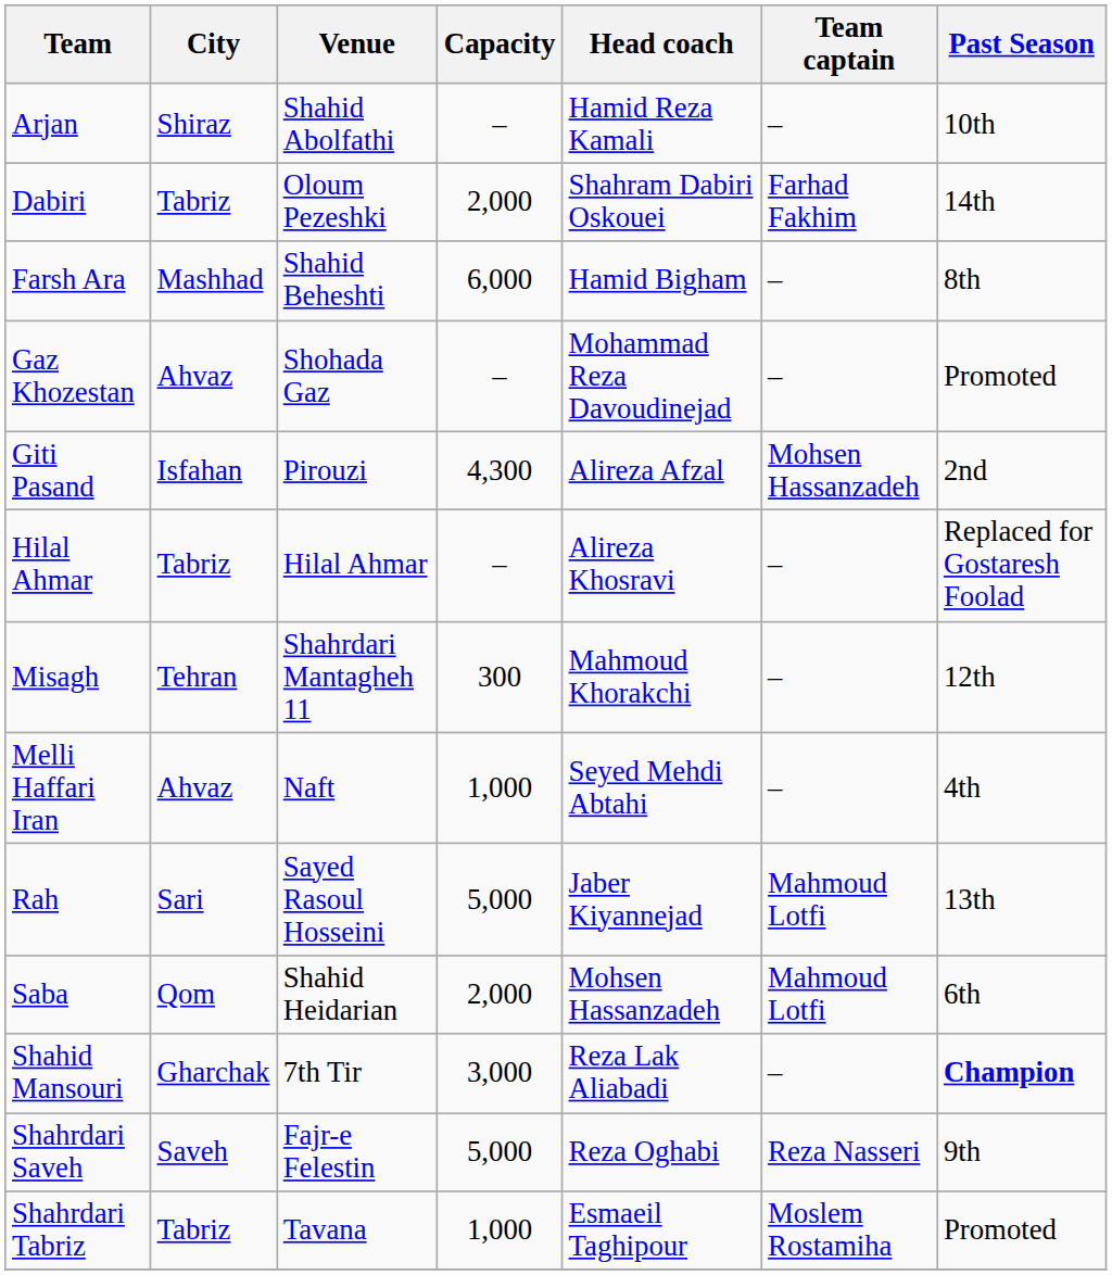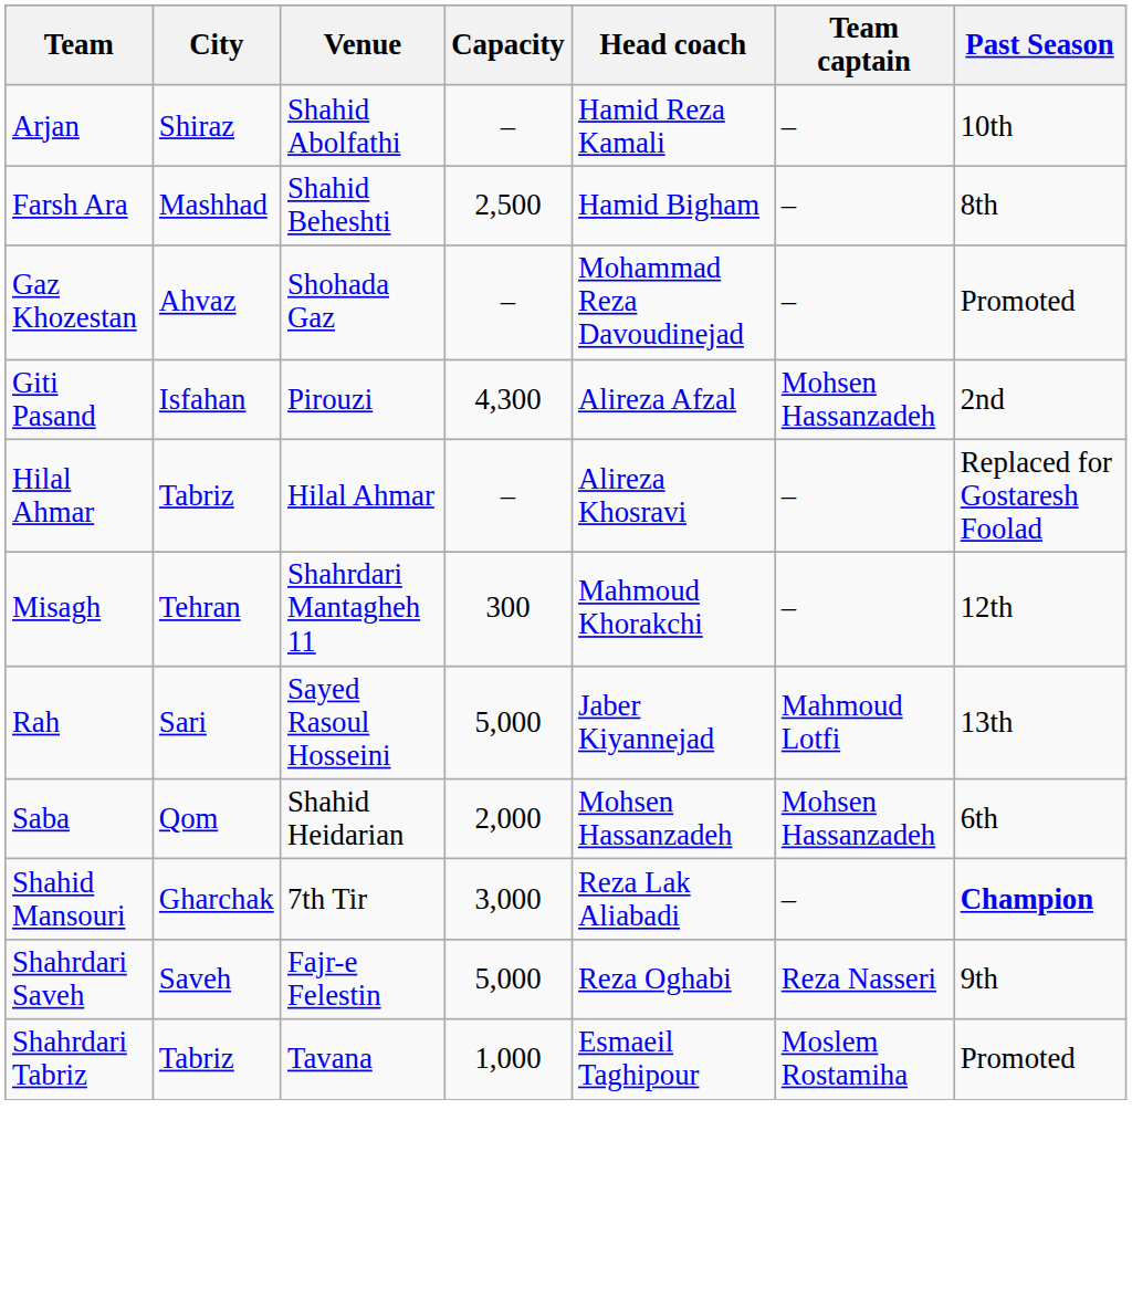 <table class="wikitable sortable">
 <tr>
 <th>Team</th>
 <th>City</th>
 <th>Venue</th>
 <th>Capacity</th>
 <th>Head coach</th>
 <th>Team captain</th>
 <th><a href='#'>Past Season</a></th>
 </tr>
 <tr>
 <td><a href='#'>Arjan</a></td>
 <td><a href='#'>Shiraz</a></td>
 <td><a href='#'>Shahid Abolfathi</a></td>
 <td align="center">–</td>
 <td> <a href='#'>Hamid Reza Kamali</a></td>
 <td>–</td>
 <td>10th</td>
 </tr>
 <tr>
-<td><a href='#'>Dabiri</a></td>
-<td><a href='#'>Tabriz</a></td>
-<td><a href='#'>Oloum Pezeshki</a></td>
-<td align="center">2,000</td>
-<td> <a href='#'>Shahram Dabiri Oskouei</a></td>
-<td> <a href='#'>Farhad Fakhim</a></td>
-<td>14th</td>
-</tr>
-<tr>
 <td><a href='#'>Farsh Ara</a></td>
 <td><a href='#'>Mashhad</a></td>
 <td><a href='#'>Shahid Beheshti</a></td>
-<td align="center">6,000</td>
+<td align="center">2,500</td>
 <td> <a href='#'>Hamid Bigham</a></td>
 <td>–</td>
 <td>8th</td>
 </tr>
 <tr>
 <td><a href='#'>Gaz Khozestan</a></td>
 <td><a href='#'>Ahvaz</a></td>
 <td><a href='#'>Shohada Gaz</a></td>
 <td align="center">–</td>
 <td> <a href='#'>Mohammad Reza Davoudinejad</a></td>
 <td>–</td>
 <td>Promoted</td>
 </tr>
 <tr>
 <td><a href='#'>Giti Pasand</a></td>
 <td><a href='#'>Isfahan</a></td>
 <td><a href='#'>Pirouzi</a></td>
 <td align="center">4,300</td>
 <td> <a href='#'>Alireza Afzal</a></td>
 <td> <a href='#'>Mohsen Hassanzadeh</a></td>
 <td>2nd</td>
 </tr>
 <tr>
 <td><a href='#'>Hilal Ahmar</a></td>
 <td><a href='#'>Tabriz</a></td>
 <td><a href='#'>Hilal Ahmar</a></td>
 <td align="center">–</td>
 <td> <a href='#'>Alireza Khosravi</a></td>
 <td>–</td>
 <td>Replaced for <a href='#'>Gostaresh Foolad</a></td>
 </tr>
 <tr>
 <td><a href='#'>Misagh</a></td>
 <td><a href='#'>Tehran</a></td>
 <td><a href='#'>Shahrdari Mantagheh 11</a></td>
 <td align="center">300</td>
 <td> <a href='#'>Mahmoud Khorakchi</a></td>
 <td>–</td>
 <td>12th</td>
 </tr>
 <tr>
-<td><a href='#'>Melli Haffari Iran</a></td>
-<td><a href='#'>Ahvaz</a></td>
-<td><a href='#'>Naft</a></td>
-<td align="center">1,000</td>
-<td> <a href='#'>Seyed Mehdi Abtahi</a></td>
-<td>–</td>
-<td>4th</td>
-</tr>
-<tr>
 <td><a href='#'>Rah</a></td>
 <td><a href='#'>Sari</a></td>
 <td><a href='#'>Sayed Rasoul Hosseini</a></td>
 <td align="center">5,000</td>
 <td> <a href='#'>Jaber Kiyannejad</a></td>
 <td> <a href='#'>Mahmoud Lotfi</a></td>
 <td>13th</td>
 </tr>
 <tr>
 <td><a href='#'>Saba</a></td>
 <td><a href='#'>Qom</a></td>
 <td>Shahid Heidarian</td>
 <td align="center">2,000</td>
 <td> <a href='#'>Mohsen Hassanzadeh</a></td>
-<td> <a href='#'>Mahmoud Lotfi</a></td>
+<td> <a href='#'>Mohsen Hassanzadeh</a></td>
 <td>6th</td>
 </tr>
 <tr>
 <td><a href='#'>Shahid Mansouri</a></td>
 <td><a href='#'>Gharchak</a></td>
 <td>7th Tir</td>
 <td align="center">3,000</td>
 <td> <a href='#'>Reza Lak Aliabadi</a></td>
 <td>–</td>
 <td><strong><a href='#'>Champion</a></strong></td>
 </tr>
 <tr>
 <td><a href='#'>Shahrdari Saveh</a></td>
 <td><a href='#'>Saveh</a></td>
 <td><a href='#'>Fajr-e Felestin</a></td>
 <td align="center">5,000</td>
 <td> <a href='#'>Reza Oghabi</a></td>
 <td> <a href='#'>Reza Nasseri</a></td>
 <td>9th</td>
 </tr>
 <tr>
 <td><a href='#'>Shahrdari Tabriz</a></td>
 <td><a href='#'>Tabriz</a></td>
 <td><a href='#'>Tavana</a></td>
 <td align="center">1,000</td>
 <td> <a href='#'>Esmaeil Taghipour</a></td>
 <td> <a href='#'>Moslem Rostamiha</a></td>
 <td>Promoted</td>
 </tr>
 <tr>
 </tr>
 </table>
